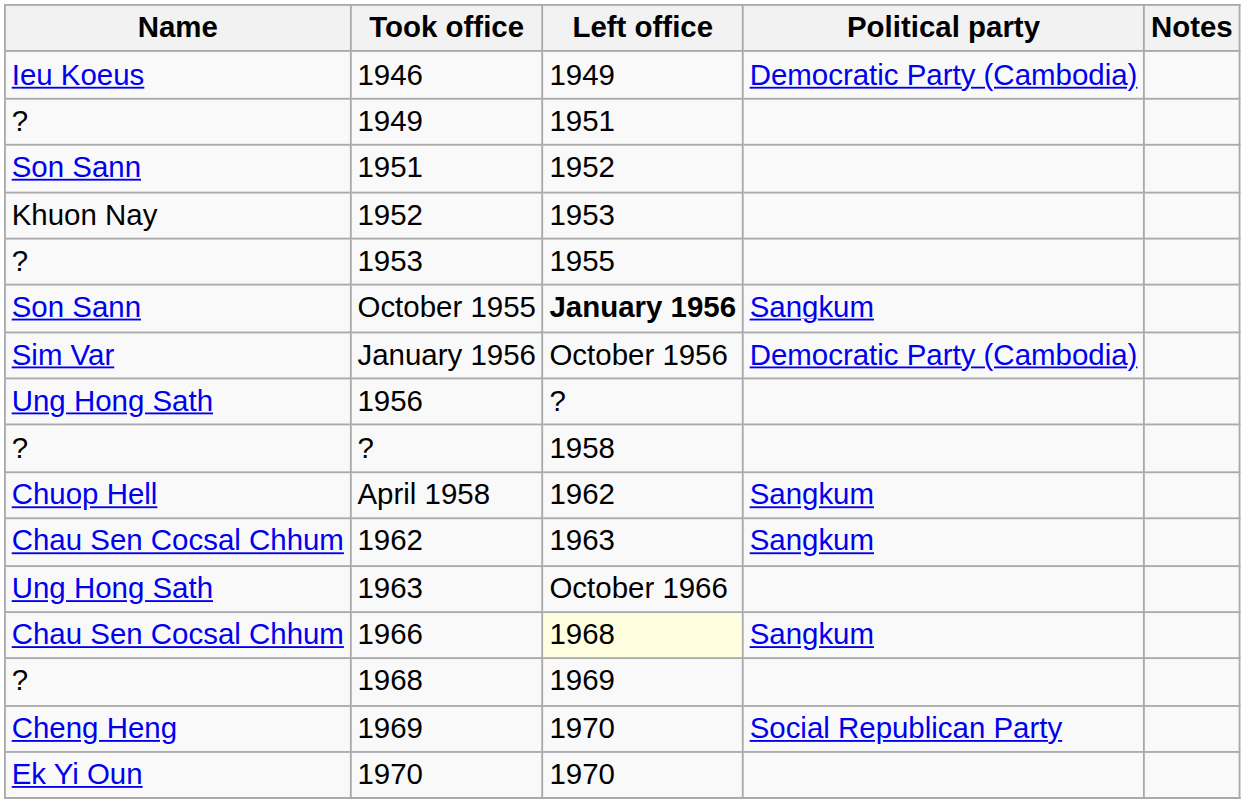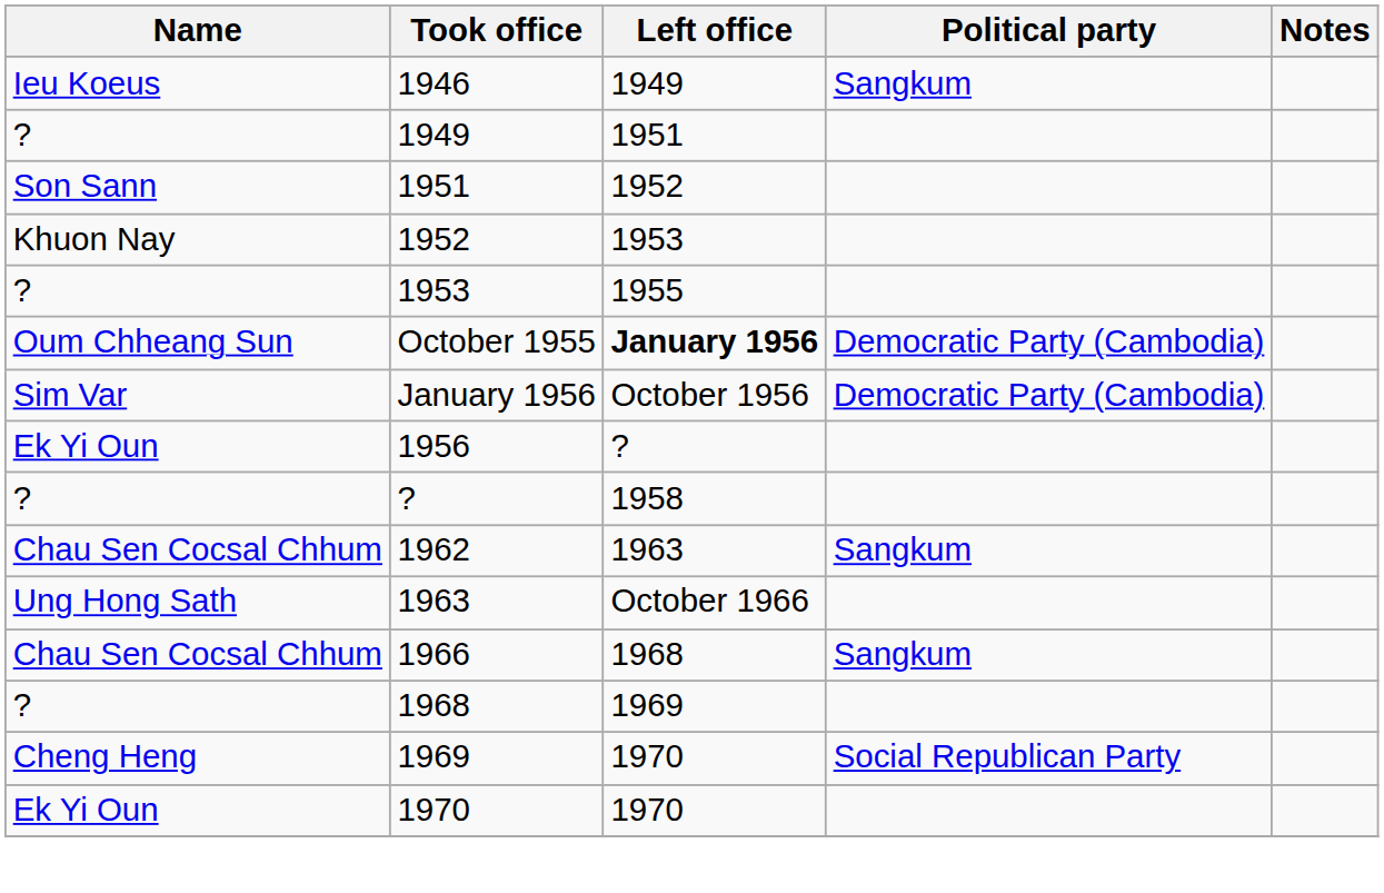 <table class="wikitable">
 <tr>
 <th>Name</th>
 <th>Took office</th>
 <th>Left office</th>
 <th>Political party</th>
 <th>Notes</th>
 </tr>
 <tr>
 <td><a href='#'>Ieu Koeus</a></td>
 <td>1946</td>
 <td>1949</td>
-<td><a href='#'>Democratic Party (Cambodia)</a></td>
+<td><a href='#'>Sangkum</a></td>
 <td></td>
 </tr>
 <tr>
 <td>?</td>
 <td>1949</td>
 <td>1951</td>
 <td></td>
 <td></td>
 </tr>
 <tr>
 <td><a href='#'>Son Sann</a></td>
 <td>1951</td>
 <td>1952</td>
 <td></td>
 <td></td>
 </tr>
 <tr>
 <td>Khuon Nay</td>
 <td>1952</td>
 <td>1953</td>
 <td></td>
 <td></td>
 </tr>
 <tr>
 <td>?</td>
 <td>1953</td>
 <td>1955</td>
 <td></td>
 <td></td>
 </tr>
 <tr>
-<td><a href='#'>Son Sann</a></td>
+<td><a href='#'>Oum Chheang Sun</a></td>
 <td>October 1955</td>
 <td><strong>January 1956</strong></td>
-<td><a href='#'>Sangkum</a></td>
+<td><a href='#'>Democratic Party (Cambodia)</a></td>
 <td></td>
 </tr>
 <tr>
 <td><a href='#'>Sim Var</a></td>
 <td>January 1956</td>
 <td>October 1956</td>
 <td><a href='#'>Democratic Party (Cambodia)</a></td>
 <td></td>
 </tr>
 <tr>
-<td><a href='#'>Ung Hong Sath</a></td>
+<td><a href='#'>Ek Yi Oun</a></td>
 <td>1956</td>
 <td>?</td>
 <td></td>
 <td></td>
 </tr>
 <tr>
 <td>?</td>
 <td>?</td>
 <td>1958</td>
 <td></td>
-<td></td>
-</tr>
-<tr>
-<td><a href='#'>Chuop Hell</a></td>
-<td>April 1958</td>
-<td>1962</td>
-<td><a href='#'>Sangkum</a></td>
 <td></td>
 </tr>
 <tr>
 <td><a href='#'>Chau Sen Cocsal Chhum</a></td>
 <td>1962</td>
 <td>1963</td>
 <td><a href='#'>Sangkum</a></td>
 <td></td>
 </tr>
 <tr>
 <td><a href='#'>Ung Hong Sath</a></td>
 <td>1963</td>
 <td>October 1966</td>
 <td></td>
 <td></td>
 </tr>
 <tr>
 <td><a href='#'>Chau Sen Cocsal Chhum</a></td>
 <td>1966</td>
-<td style="background: lightyellow;">1968</td>
+<td>1968</td>
 <td><a href='#'>Sangkum</a></td>
 <td></td>
 </tr>
 <tr>
 <td>?</td>
 <td>1968</td>
 <td>1969</td>
 <td></td>
 <td></td>
 </tr>
 <tr>
 <td><a href='#'>Cheng Heng</a></td>
 <td>1969</td>
 <td>1970</td>
 <td><a href='#'>Social Republican Party</a></td>
 <td></td>
 </tr>
 <tr>
 <td><a href='#'>Ek Yi Oun</a></td>
 <td>1970</td>
 <td>1970</td>
 <td></td>
 <td></td>
 </tr>
 <tr>
 </tr>
 </table>
